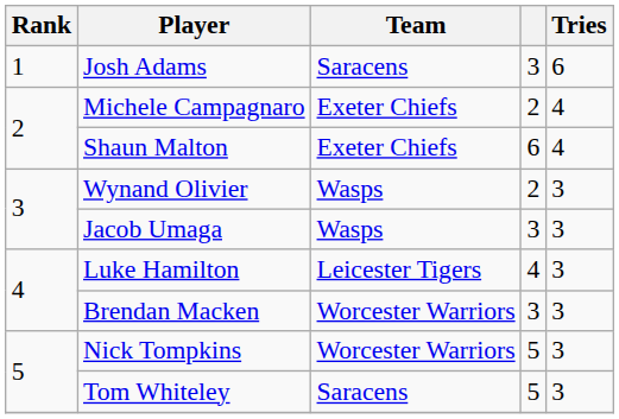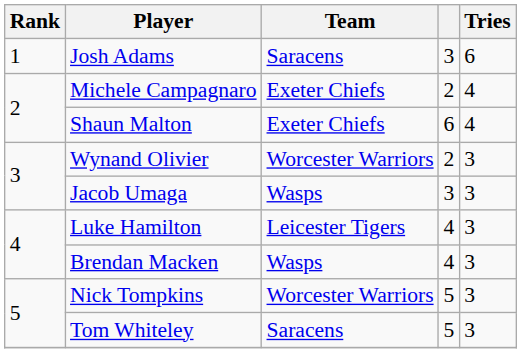 <table class="wikitable">
 <tr>
 <th>Rank</th>
 <th>Player</th>
 <th>Team</th>
 <th></th>
 <th>Tries</th>
 </tr>
 <tr>
 <td>1</td>
 <td> <a href='#'>Josh Adams</a></td>
 <td><a href='#'>Saracens</a></td>
 <td>3</td>
 <td>6</td>
 </tr>
 <tr>
 <td rowspan=2>2</td>
 <td> <a href='#'>Michele Campagnaro</a></td>
 <td><a href='#'>Exeter Chiefs</a></td>
 <td>2</td>
 <td>4</td>
 </tr>
 <tr>
 <td> <a href='#'>Shaun Malton</a></td>
 <td><a href='#'>Exeter Chiefs</a></td>
 <td>6</td>
 <td>4</td>
 </tr>
 <tr>
 <td rowspan=2>3</td>
 <td> <a href='#'>Wynand Olivier</a></td>
-<td><a href='#'>Wasps</a></td>
+<td><a href='#'>Worcester Warriors</a></td>
 <td>2</td>
 <td>3</td>
 </tr>
 <tr>
 <td> <a href='#'>Jacob Umaga</a></td>
 <td><a href='#'>Wasps</a></td>
 <td>3</td>
 <td>3</td>
 </tr>
 <tr>
 <td rowspan=2>4</td>
 <td> <a href='#'>Luke Hamilton</a></td>
 <td><a href='#'>Leicester Tigers</a></td>
 <td>4</td>
 <td>3</td>
 </tr>
 <tr>
 <td> <a href='#'>Brendan Macken</a></td>
-<td><a href='#'>Worcester Warriors</a></td>
-<td>3</td>
+<td><a href='#'>Wasps</a></td>
+<td>4</td>
 <td>3</td>
 </tr>
 <tr>
 <td rowspan=2>5</td>
 <td> <a href='#'>Nick Tompkins</a></td>
 <td><a href='#'>Worcester Warriors</a></td>
 <td>5</td>
 <td>3</td>
 </tr>
 <tr>
 <td> <a href='#'>Tom Whiteley</a></td>
 <td><a href='#'>Saracens</a></td>
 <td>5</td>
 <td>3</td>
 </tr>
 <tr>
 </tr>
 <tr>
 </tr>
 </table>
